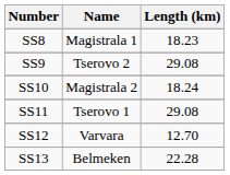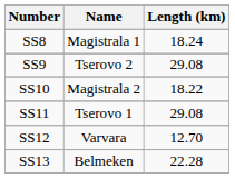 <table class="wikitable" border="1" style="font-size:90%;">
 <tr>
 <th>Number</th>
 <th>Name</th>
 <th>Length (km)</th>
 </tr>
 <tr>
 </tr>
 <tr>
 <td rowspan=1 align=center>SS8</td>
 <td rowspan=1 align=center>Magistrala 1</td>
-<td rowspan=1 align=center>18.23</td>
+<td rowspan=1 align=center>18.24</td>
 </tr>
 <tr>
 </tr>
 <tr>
 <td rowspan=1 align=center>SS9</td>
 <td rowspan=1 align=center>Tserovo 2</td>
 <td rowspan=1 align=center>29.08</td>
 </tr>
 <tr>
 </tr>
 <tr>
 <td rowspan=1 align=center>SS10</td>
 <td rowspan=1 align=center>Magistrala 2</td>
-<td rowspan=1 align=center>18.24</td>
+<td rowspan=1 align=center>18.22</td>
 </tr>
 <tr>
 </tr>
 <tr>
 <td rowspan=1 align=center>SS11</td>
 <td rowspan=1 align=center>Tserovo 1</td>
 <td rowspan=1 align=center>29.08</td>
 </tr>
 <tr>
 </tr>
 <tr>
 <td rowspan=1 align=center>SS12</td>
 <td rowspan=1 align=center>Varvara</td>
 <td rowspan=1 align=center>12.70</td>
 </tr>
 <tr>
 </tr>
 <tr>
 <td rowspan=1 align=center>SS13</td>
 <td rowspan=1 align=center>Belmeken</td>
 <td rowspan=1 align=center>22.28</td>
 </tr>
 <tr>
 </tr>
 </table>
